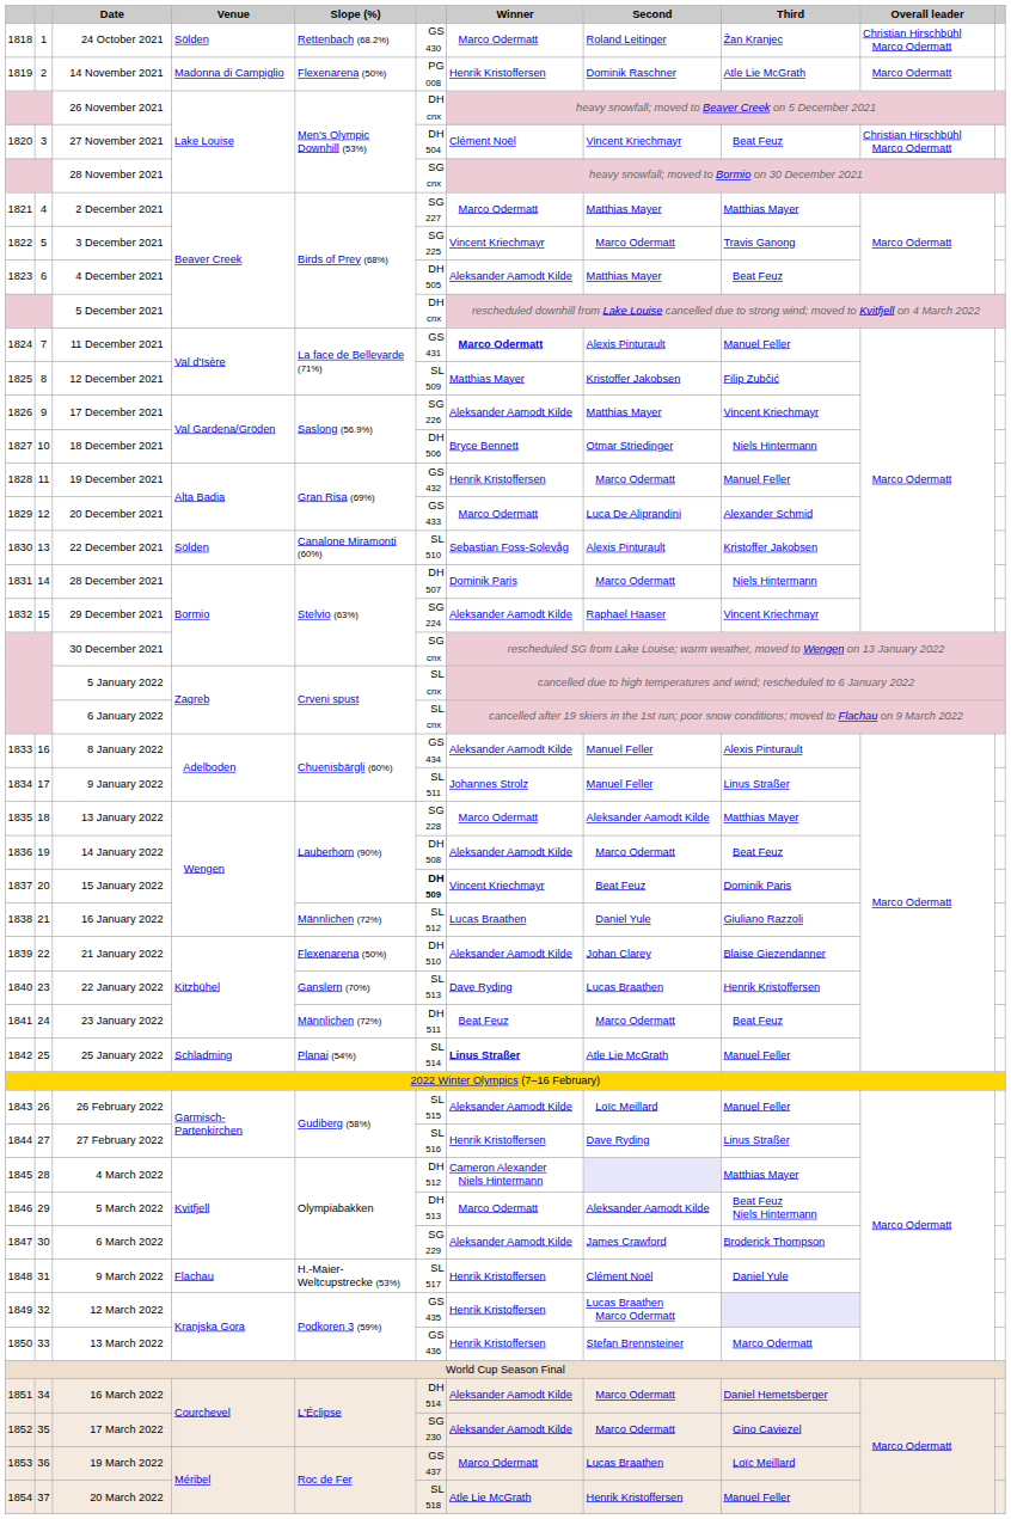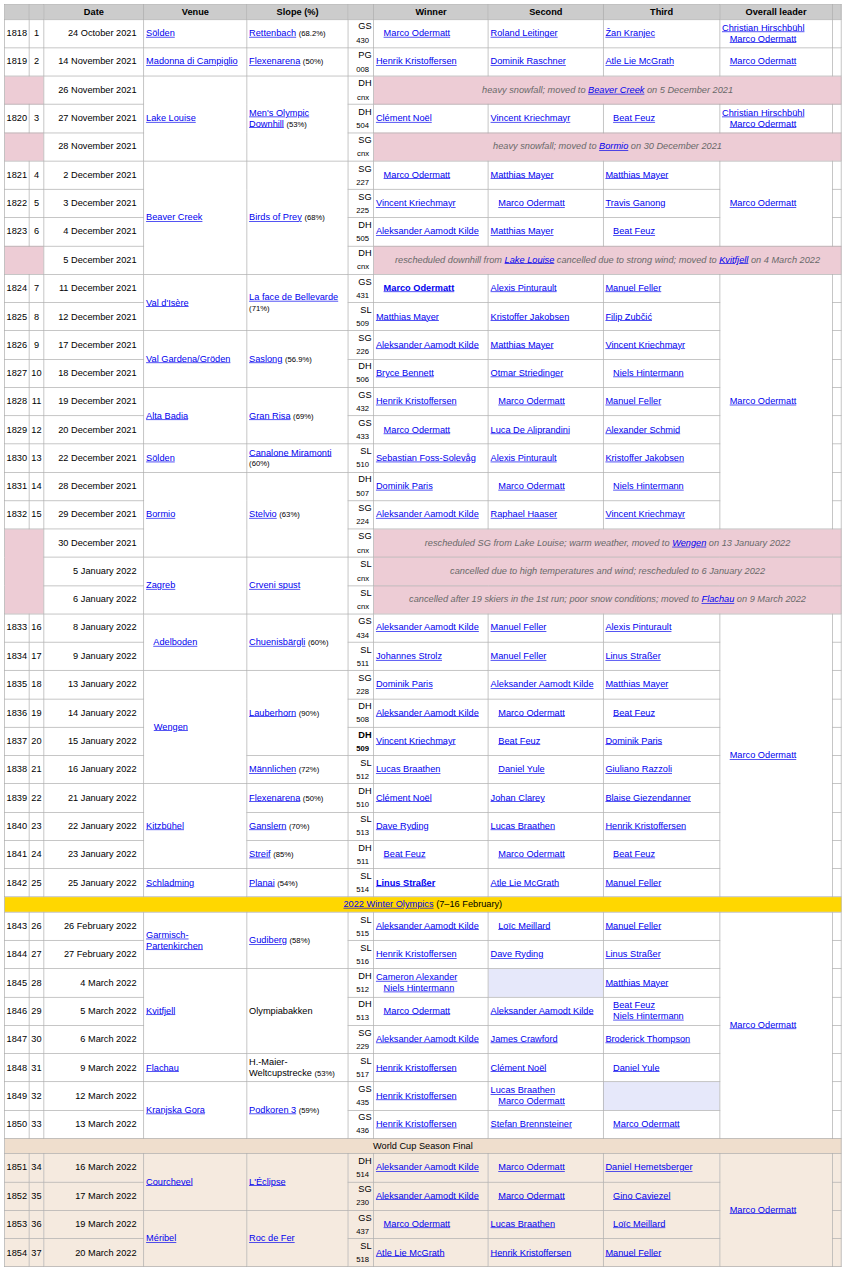 <table class="wikitable sortable" style="background:#fff; font-size:86%; line-height:16px; border:grey solid 1px; border-collapse:collapse;">
 <tr>
 <th scope="col" style="background:#ccc; width=30 px;"></th>
 <th scope="col" style="background:#ccc; width=10 px;"></th>
 <th scope="col" style="background:#ccc; width:175px;">Date</th>
 <th scope="col" style="background:#ccc; width:165px;">Venue</th>
 <th scope="col" style="background:#ccc; width:165px;">Slope (%)</th>
 <th scope="col" style="background:#ccc; width:35px;"></th>
 <th scope="col" style="background:#ccc; width:200px;">Winner</th>
 <th scope="col" style="background:#ccc; width:200px;">Second</th>
 <th scope="col" style="background:#ccc; width:200px;">Third</th>
 <th scope="col" style="background:#ccc; width:200px;">Overall leader</th>
 <th scope="col" style="background:#ccc; width:10px;"></th>
 </tr>
 <tr>
 <td>1818</td>
 <td align="center">1</td>
 <td align=right>24 October 2021  </td>
 <td> <a href='#'>Sölden</a></td>
 <td><a href='#'>Rettenbach</a> <small>(68.2%)</small></td>
 <td align=right>GS <sub>430</sub> </td>
 <td>   <a href='#'>Marco Odermatt</a></td>
 <td> <a href='#'>Roland Leitinger</a></td>
 <td> <a href='#'>Žan Kranjec</a></td>
 <td> <a href='#'>Christian Hirschbühl</a><br>   <a href='#'>Marco Odermatt</a></td>
 <td></td>
 </tr>
 <tr>
 <td>1819</td>
 <td align="center">2</td>
 <td align=right>14 November 2021  </td>
 <td> <a href='#'>Madonna di Campiglio</a></td>
 <td><a href='#'>Flexenarena</a> <small>(50%)</small></td>
 <td align=right>PG <sub>008</sub> </td>
 <td> <a href='#'>Henrik Kristoffersen</a></td>
 <td> <a href='#'>Dominik Raschner</a></td>
 <td> <a href='#'>Atle Lie McGrath</a></td>
 <td>   <a href='#'>Marco Odermatt</a></td>
 <td></td>
 </tr>
 <tr>
 <td colspan="2" bgcolor="EDCCD5"></td>
 <td align=right>26 November 2021  </td>
 <td rowspan=3> <a href='#'>Lake Louise</a></td>
 <td rowspan=3><a href='#'>Men's Olympic Downhill</a> <small>(53%)</small></td>
 <td align=right>DH <sub>cnx</sub> </td>
 <td colspan=5 align=center bgcolor="EDCCD5" style=color:#696969><em>heavy snowfall; moved to <a href='#'>Beaver Creek</a> on 5 December 2021</em></td>
 </tr>
 <tr>
 <td>1820</td>
 <td align="center">3</td>
 <td align=right>27 November 2021  </td>
 <td align=right>DH <sub>504</sub> </td>
 <td> <a href='#'>Clément Noël</a></td>
 <td> <a href='#'>Vincent Kriechmayr</a></td>
 <td>   <a href='#'>Beat Feuz</a></td>
 <td> <a href='#'>Christian Hirschbühl</a><br>   <a href='#'>Marco Odermatt</a></td>
 <td></td>
 </tr>
 <tr>
 <td colspan="2" bgcolor="EDCCD5"></td>
 <td align=right>28 November 2021  </td>
 <td align=right>SG <sub>cnx</sub> </td>
 <td colspan=5 align=center bgcolor="EDCCD5" style=color:#696969><em>heavy snowfall; moved to <a href='#'>Bormio</a> on 30 December 2021</em></td>
 </tr>
 <tr>
 <td>1821</td>
 <td align="center">4</td>
 <td align=right>2 December 2021  </td>
 <td rowspan=4> <a href='#'>Beaver Creek</a></td>
 <td rowspan=4><a href='#'>Birds of Prey</a> <small>(68%)</small></td>
 <td align=right>SG <sub>227</sub> </td>
 <td>   <a href='#'>Marco Odermatt</a></td>
 <td> <a href='#'>Matthias Mayer</a></td>
 <td> <a href='#'>Matthias Mayer</a></td>
 <td rowspan=3>   <a href='#'>Marco Odermatt</a></td>
 <td></td>
 </tr>
 <tr>
 <td>1822</td>
 <td align="center">5</td>
 <td align=right>3 December 2021  </td>
 <td align=right>SG <sub>225</sub> </td>
 <td> <a href='#'>Vincent Kriechmayr</a></td>
 <td>   <a href='#'>Marco Odermatt</a></td>
 <td> <a href='#'>Travis Ganong</a></td>
 <td></td>
 </tr>
 <tr>
 <td>1823</td>
 <td align="center">6</td>
 <td align=right>4 December 2021  </td>
 <td align=right>DH <sub>505</sub> </td>
 <td> <a href='#'>Aleksander Aamodt Kilde</a></td>
 <td> <a href='#'>Matthias Mayer</a></td>
 <td>   <a href='#'>Beat Feuz</a></td>
 <td></td>
 </tr>
 <tr>
 <td colspan="2" bgcolor="EDCCD5"></td>
 <td align=right>5 December 2021  </td>
 <td align=right>DH <sub>cnx</sub> </td>
 <td colspan=5 align=center bgcolor="EDCCD5" style=color:#696969><em>rescheduled downhill from <a href='#'>Lake Louise</a> cancelled due to strong wind; moved to <a href='#'>Kvitfjell</a> on 4 March 2022</em></td>
 </tr>
 <tr>
 <td>1824</td>
 <td align="center">7</td>
 <td align="right">11 December 2021  </td>
 <td rowspan=2> <a href='#'>Val d'Isère</a></td>
 <td rowspan=2><a href='#'>La face de Bellevarde</a> <small>(71%)</small></td>
 <td align=right>GS <sub>431</sub> </td>
 <td><strong>   <a href='#'>Marco Odermatt</a></strong></td>
 <td> <a href='#'>Alexis Pinturault</a></td>
 <td> <a href='#'>Manuel Feller</a></td>
 <td rowspan=9>   <a href='#'>Marco Odermatt</a></td>
 <td></td>
 </tr>
 <tr>
 <td>1825</td>
 <td align="center">8</td>
 <td align="right">12 December 2021  </td>
 <td align=right>SL <sub>509</sub> </td>
 <td> <a href='#'>Matthias Mayer</a></td>
 <td> <a href='#'>Kristoffer Jakobsen</a></td>
 <td> <a href='#'>Filip Zubčić</a></td>
 <td></td>
 </tr>
 <tr>
 <td>1826</td>
 <td align="center">9</td>
 <td align="right">17 December 2021  </td>
 <td rowspan="2"> <a href='#'>Val Gardena/Gröden</a></td>
 <td rowspan=2><a href='#'>Saslong</a> <small>(56.9%)</small></td>
 <td align=right>SG <sub>226</sub> </td>
 <td> <a href='#'>Aleksander Aamodt Kilde</a></td>
 <td> <a href='#'>Matthias Mayer</a></td>
 <td> <a href='#'>Vincent Kriechmayr</a></td>
 <td></td>
 </tr>
 <tr>
 <td>1827</td>
 <td align="center">10</td>
 <td align="right">18 December 2021  </td>
 <td align=right>DH <sub>506</sub> </td>
 <td> <a href='#'>Bryce Bennett</a></td>
 <td> <a href='#'>Otmar Striedinger</a></td>
 <td>   <a href='#'>Niels Hintermann</a></td>
 <td></td>
 </tr>
 <tr>
 <td>1828</td>
 <td align="center">11</td>
 <td align="right">19 December 2021  </td>
 <td rowspan=2> <a href='#'>Alta Badia</a></td>
 <td rowspan=2><a href='#'>Gran Risa</a> <small>(69%)</small></td>
 <td align=right>GS <sub>432</sub> </td>
 <td> <a href='#'>Henrik Kristoffersen</a></td>
 <td>   <a href='#'>Marco Odermatt</a></td>
 <td> <a href='#'>Manuel Feller</a></td>
 <td></td>
 </tr>
 <tr>
 <td>1829</td>
 <td align="center">12</td>
 <td align="right">20 December 2021  </td>
 <td align=right>GS <sub>433</sub> </td>
 <td>   <a href='#'>Marco Odermatt</a></td>
 <td> <a href='#'>Luca De Aliprandini</a></td>
 <td> <a href='#'>Alexander Schmid</a></td>
 <td></td>
 </tr>
 <tr>
 <td>1830</td>
 <td align="center">13</td>
 <td align="right">22 December 2021  </td>
 <td> <a href='#'>Sölden</a></td>
 <td><a href='#'>Canalone Miramonti</a> <small>(60%)</small></td>
 <td align=right>SL <sub>510</sub> </td>
 <td> <a href='#'>Sebastian Foss-Solevåg</a></td>
 <td> <a href='#'>Alexis Pinturault</a></td>
 <td> <a href='#'>Kristoffer Jakobsen</a></td>
 <td></td>
 </tr>
 <tr>
 <td>1831</td>
 <td align="center">14</td>
 <td align="right">28 December 2021  </td>
 <td rowspan="3"> <a href='#'>Bormio</a></td>
 <td rowspan="3"><a href='#'>Stelvio</a> <small>(63%)</small></td>
 <td align=right>DH <sub>507</sub> </td>
 <td> <a href='#'>Dominik Paris</a></td>
 <td>   <a href='#'>Marco Odermatt</a></td>
 <td>   <a href='#'>Niels Hintermann</a></td>
 <td></td>
 </tr>
 <tr>
 <td>1832</td>
 <td align="center">15</td>
 <td align="right">29 December 2021  </td>
 <td align=right>SG <sub>224</sub> </td>
 <td> <a href='#'>Aleksander Aamodt Kilde</a></td>
 <td> <a href='#'>Raphael Haaser</a></td>
 <td> <a href='#'>Vincent Kriechmayr</a></td>
 <td></td>
 </tr>
 <tr>
 <td rowspan="3" colspan="2" bgcolor="EDCCD5"></td>
 <td align="right">30 December 2021  </td>
 <td align=right>SG <sub>cnx</sub> </td>
 <td colspan=5 align=center bgcolor="EDCCD5" style=color:#696969><em>rescheduled SG from Lake Louise; warm weather, moved to <a href='#'>Wengen</a> on 13 January 2022</em></td>
 </tr>
 <tr>
 <td align="right">5 January 2022  </td>
 <td rowspan="2"> <a href='#'>Zagreb</a></td>
 <td rowspan="2"><a href='#'>Crveni spust</a></td>
 <td align="right">SL <sub>cnx</sub> </td>
 <td colspan=5 align=center bgcolor="EDCCD5" style=color:#696969><em>cancelled due to high temperatures and wind; rescheduled to 6 January 2022</em></td>
 </tr>
 <tr>
 <td align="right">6 January 2022  </td>
 <td align="right">SL <sub>cnx</sub> </td>
 <td colspan=5 align=center bgcolor="EDCCD5" style=color:#696969><em>cancelled after 19 skiers in the 1st run; poor snow conditions; moved to <a href='#'>Flachau</a> on 9 March 2022</em></td>
 </tr>
 <tr>
 <td>1833</td>
 <td align="center">16</td>
 <td align="right">8 January 2022  </td>
 <td rowspan="2">   <a href='#'>Adelboden</a></td>
 <td rowspan="2"><a href='#'>Chuenisbärgli</a> <small>(60%)</small></td>
 <td align="right">GS <sub>434</sub> </td>
 <td> <a href='#'>Aleksander Aamodt Kilde</a></td>
 <td> <a href='#'>Manuel Feller</a></td>
 <td> <a href='#'>Alexis Pinturault</a></td>
 <td rowspan=10>   <a href='#'>Marco Odermatt</a></td>
 <td></td>
 </tr>
 <tr>
 <td>1834</td>
 <td align="center">17</td>
 <td align="right">9 January 2022  </td>
 <td align="right">SL <sub>511</sub> </td>
 <td> <a href='#'>Johannes Strolz</a></td>
 <td> <a href='#'>Manuel Feller</a></td>
 <td> <a href='#'>Linus Straßer</a></td>
 <td></td>
 </tr>
 <tr>
 <td>1835</td>
 <td align="center">18</td>
 <td align="right">13 January 2022  </td>
 <td rowspan="4">   <a href='#'>Wengen</a></td>
 <td rowspan="3"><a href='#'>Lauberhorn</a> <small>(90%)</small></td>
 <td align="right">SG <sub>228</sub> </td>
-<td>   <a href='#'>Marco Odermatt</a></td>
+<td> <a href='#'>Dominik Paris</a></td>
 <td> <a href='#'>Aleksander Aamodt Kilde</a></td>
 <td> <a href='#'>Matthias Mayer</a></td>
 <td></td>
 </tr>
 <tr>
 <td>1836</td>
 <td align="center">19</td>
 <td align="right">14 January 2022  </td>
 <td align="right">DH <sub>508</sub> </td>
 <td> <a href='#'>Aleksander Aamodt Kilde</a></td>
 <td>   <a href='#'>Marco Odermatt</a></td>
 <td>   <a href='#'>Beat Feuz</a></td>
 <td></td>
 </tr>
 <tr>
 <td>1837</td>
 <td align="center">20</td>
 <td align="right">15 January 2022  </td>
 <td align="right"><strong>DH <sub>509</sub> </strong></td>
 <td> <a href='#'>Vincent Kriechmayr</a></td>
 <td>   <a href='#'>Beat Feuz</a></td>
 <td> <a href='#'>Dominik Paris</a></td>
 <td></td>
 </tr>
 <tr>
 <td>1838</td>
 <td align="center">21</td>
 <td align="right">16 January 2022  </td>
 <td><a href='#'>Männlichen</a> <small>(72%)</small></td>
 <td align="right">SL <sub>512</sub> </td>
 <td> <a href='#'>Lucas Braathen</a></td>
 <td>   <a href='#'>Daniel Yule</a></td>
 <td> <a href='#'>Giuliano Razzoli</a></td>
 <td></td>
 </tr>
 <tr>
 <td>1839</td>
 <td align="center">22</td>
 <td align="right">21 January 2022  </td>
 <td rowspan="3"> <a href='#'>Kitzbühel</a></td>
 <td><a href='#'>Flexenarena</a> <small>(50%)</small></td>
 <td align="right">DH <sub>510</sub> </td>
-<td> <a href='#'>Aleksander Aamodt Kilde</a></td>
+<td> <a href='#'>Clément Noël</a></td>
 <td> <a href='#'>Johan Clarey</a></td>
 <td> <a href='#'>Blaise Giezendanner</a></td>
 <td></td>
 </tr>
 <tr>
 <td>1840</td>
 <td align="center">23</td>
 <td align="right">22 January 2022  </td>
 <td><a href='#'>Ganslern</a> <small>(70%)</small></td>
 <td align="right">SL <sub>513</sub> </td>
 <td> <a href='#'>Dave Ryding</a></td>
 <td> <a href='#'>Lucas Braathen</a></td>
 <td> <a href='#'>Henrik Kristoffersen</a></td>
 <td></td>
 </tr>
 <tr>
 <td>1841</td>
 <td align="center">24</td>
 <td align="right">23 January 2022  </td>
-<td><a href='#'>Männlichen</a> <small>(72%)</small></td>
+<td><a href='#'>Streif</a> <small>(85%)</small></td>
 <td align="right">DH <sub>511</sub> </td>
 <td>   <a href='#'>Beat Feuz</a></td>
 <td>   <a href='#'>Marco Odermatt</a></td>
 <td>   <a href='#'>Beat Feuz</a></td>
 <td></td>
 </tr>
 <tr>
 <td>1842</td>
 <td align="center">25</td>
 <td align="right">25 January 2022  </td>
 <td> <a href='#'>Schladming</a></td>
 <td><a href='#'>Planai</a> <small>(54%)</small></td>
 <td align="right">SL <sub>514</sub> </td>
 <td><strong> <a href='#'>Linus Straßer</a></strong></td>
 <td> <a href='#'>Atle Lie McGrath</a></td>
 <td> <a href='#'>Manuel Feller</a></td>
 <td></td>
 </tr>
 <tr style="background:gold">
 <td colspan=11 align=center><a href='#'>2022 Winter Olympics</a> (7–16 February)</td>
 </tr>
 <tr>
 <td>1843</td>
 <td align="center">26</td>
 <td align="right">26 February 2022  </td>
 <td rowspan=2> <a href='#'>Garmisch-Partenkirchen</a></td>
 <td rowspan=2><a href='#'>Gudiberg</a> <small>(58%)</small></td>
 <td align=right>SL <sub>515</sub> </td>
 <td> <a href='#'>Aleksander Aamodt Kilde</a></td>
 <td>   <a href='#'>Loïc Meillard</a></td>
 <td> <a href='#'>Manuel Feller</a></td>
 <td rowspan=8>   <a href='#'>Marco Odermatt</a></td>
 <td></td>
 </tr>
 <tr>
 <td>1844</td>
 <td align="center">27</td>
 <td align="right">27 February 2022  </td>
 <td align=right>SL <sub>516</sub> </td>
 <td> <a href='#'>Henrik Kristoffersen</a></td>
 <td> <a href='#'>Dave Ryding</a></td>
 <td> <a href='#'>Linus Straßer</a></td>
 <td></td>
 </tr>
 <tr>
 <td>1845</td>
 <td align="center">28</td>
 <td align="right">4 March 2022  </td>
 <td rowspan="3"> <a href='#'>Kvitfjell</a></td>
 <td rowspan="3">Olympiabakken</td>
 <td align=right>DH <sub>512</sub> </td>
 <td> <a href='#'>Cameron Alexander</a><br>   <a href='#'>Niels Hintermann</a></td>
 <td bgcolor="E6E8FA"></td>
 <td> <a href='#'>Matthias Mayer</a></td>
 <td></td>
 </tr>
 <tr>
 <td>1846</td>
 <td align="center">29</td>
 <td align="right">5 March 2022  </td>
 <td align="right">DH <sub>513</sub> </td>
 <td>   <a href='#'>Marco Odermatt</a></td>
 <td> <a href='#'>Aleksander Aamodt Kilde</a></td>
 <td>   <a href='#'>Beat Feuz</a><br>   <a href='#'>Niels Hintermann</a></td>
 <td></td>
 </tr>
 <tr>
 <td>1847</td>
 <td align="center">30</td>
 <td align="right">6 March 2022  </td>
 <td align="right">SG <sub>229</sub> </td>
 <td> <a href='#'>Aleksander Aamodt Kilde</a></td>
 <td> <a href='#'>James Crawford</a></td>
 <td> <a href='#'>Broderick Thompson</a></td>
 <td></td>
 </tr>
 <tr>
 <td>1848</td>
 <td align="center">31</td>
 <td align="right">9 March 2022  </td>
 <td> <a href='#'>Flachau</a></td>
 <td>H.-Maier-Weltcupstrecke <small>(53%)</small></td>
 <td align="right">SL <sub>517</sub> </td>
 <td> <a href='#'>Henrik Kristoffersen</a></td>
 <td> <a href='#'>Clément Noël</a></td>
 <td>   <a href='#'>Daniel Yule</a></td>
 <td></td>
 </tr>
 <tr>
 <td>1849</td>
 <td align="center">32</td>
 <td align="right">12 March 2022  </td>
 <td rowspan="2"> <a href='#'>Kranjska Gora</a></td>
 <td rowspan="2"><a href='#'>Podkoren 3</a> <small>(59%)</small></td>
 <td align="right">GS <sub>435</sub> </td>
 <td> <a href='#'>Henrik Kristoffersen</a></td>
 <td> <a href='#'>Lucas Braathen</a><br>   <a href='#'>Marco Odermatt</a></td>
 <td bgcolor="E6E8FA"></td>
 <td></td>
 </tr>
 <tr>
 <td>1850</td>
 <td align="center">33</td>
 <td align="right">13 March 2022  </td>
 <td align="right">GS <sub>436</sub> </td>
 <td> <a href='#'>Henrik Kristoffersen</a></td>
 <td> <a href='#'>Stefan Brennsteiner</a></td>
 <td>   <a href='#'>Marco Odermatt</a></td>
 <td></td>
 </tr>
 <tr>
 <td bgcolor=#EFDECD colspan=11 align=center>World Cup Season Final</td>
 </tr>
 <tr bgcolor=#F5EADF>
 <td>1851</td>
 <td align="center">34</td>
 <td align="right">16 March 2022  </td>
 <td rowspan=2> <a href='#'>Courchevel</a></td>
 <td rowspan=2><a href='#'>L'Éclipse</a></td>
 <td align=right>DH <sub>514</sub> </td>
 <td> <a href='#'>Aleksander Aamodt Kilde</a></td>
 <td>   <a href='#'>Marco Odermatt</a></td>
 <td> <a href='#'>Daniel Hemetsberger</a></td>
 <td rowspan=4>   <a href='#'>Marco Odermatt</a></td>
 <td></td>
 </tr>
 <tr bgcolor=#F5EADF>
 <td>1852</td>
 <td align="center">35</td>
 <td align="right">17 March 2022  </td>
 <td align=right>SG <sub>230</sub> </td>
 <td> <a href='#'>Aleksander Aamodt Kilde</a></td>
 <td>   <a href='#'>Marco Odermatt</a></td>
 <td>   <a href='#'>Gino Caviezel</a></td>
 <td></td>
 </tr>
 <tr bgcolor=#F5EADF>
 <td>1853</td>
 <td align="center">36</td>
 <td align="right">19 March 2022  </td>
 <td rowspan=2> <a href='#'>Méribel</a></td>
 <td rowspan=2><a href='#'>Roc de Fer</a></td>
 <td align=right>GS <sub>437</sub> </td>
 <td>   <a href='#'>Marco Odermatt</a></td>
 <td> <a href='#'>Lucas Braathen</a></td>
 <td>   <a href='#'>Loïc Meillard</a></td>
 <td></td>
 </tr>
 <tr bgcolor=#F5EADF>
 <td>1854</td>
 <td align="center">37</td>
 <td align="right">20 March 2022  </td>
 <td align=right>SL <sub>518</sub> </td>
 <td> <a href='#'>Atle Lie McGrath</a></td>
 <td> <a href='#'>Henrik Kristoffersen</a></td>
 <td> <a href='#'>Manuel Feller</a></td>
 <td></td>
 </tr>
 </table>
